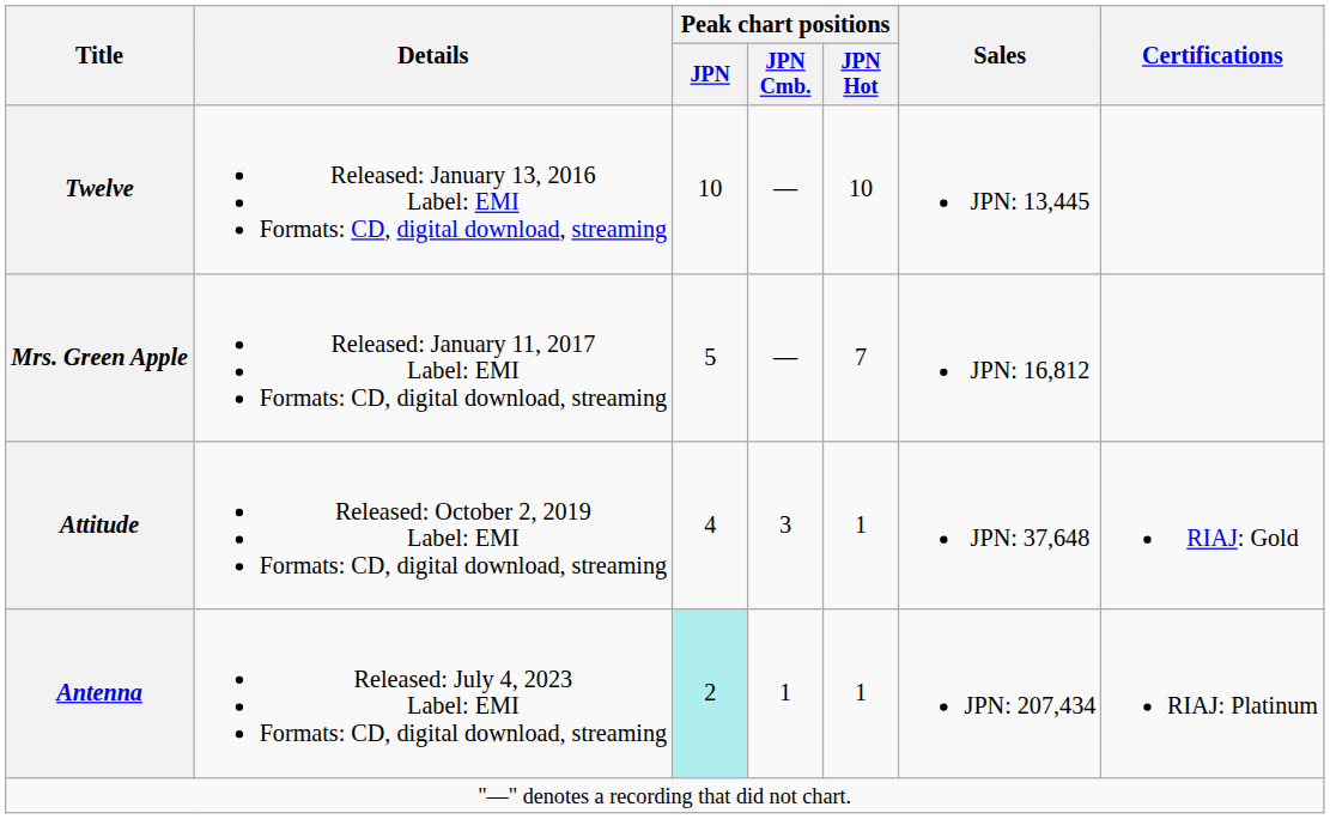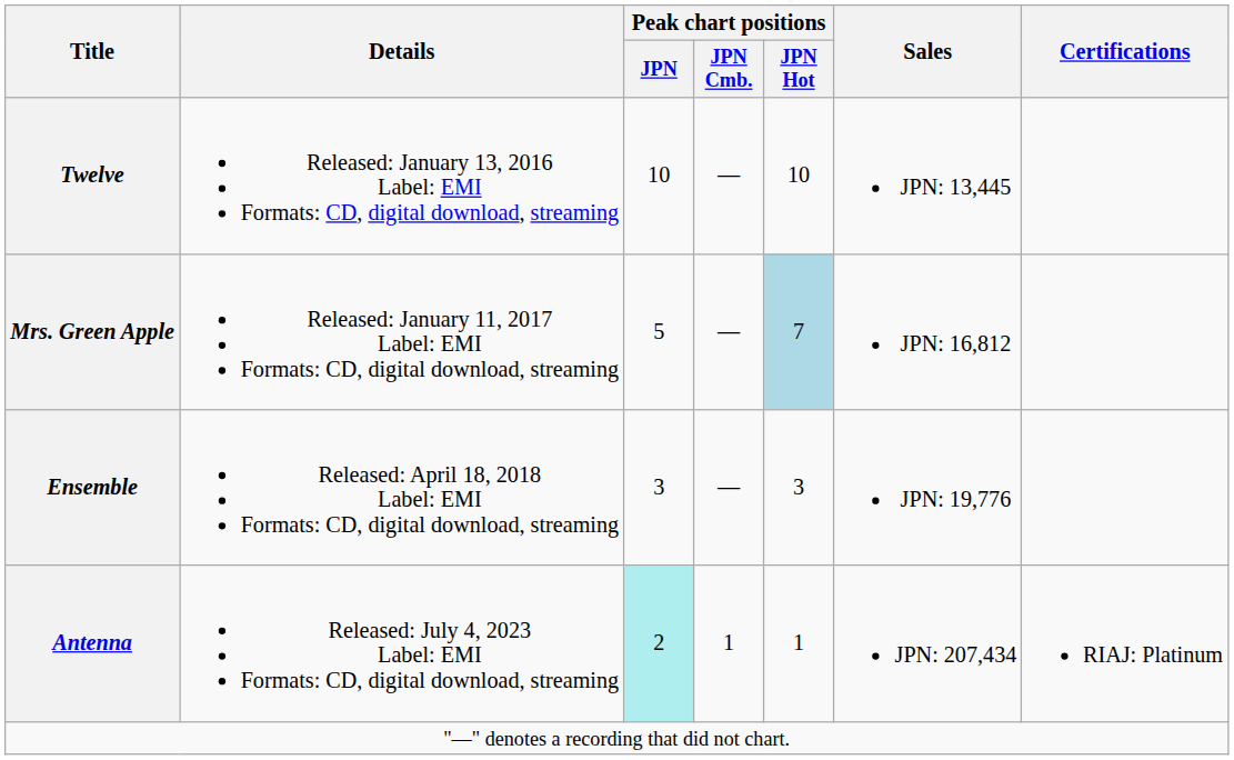 <table class="wikitable plainrowheaders" style="text-align:center">
 <tr>
 <th scope="col" rowspan="2">Title</th>
 <th scope="col" rowspan="2">Details</th>
 <th scope="col" colspan="3">Peak chart positions</th>
 <th scope="col" rowspan="2">Sales</th>
 <th scope="col" rowspan="2"><a href='#'>Certifications</a></th>
 </tr>
 <tr>
 <th scope="col" style="width:3em;font-size:90%"><a href='#'>JPN</a><br></th>
 <th scope="col" style="width:3em;font-size:90%"><a href='#'>JPN<br>Cmb.</a><br></th>
 <th scope="col" style="width:3em;font-size:90%"><a href='#'>JPN<br>Hot</a><br></th>
 </tr>
 <tr>
 <th scope="row"><em>Twelve</em></th>
 <td><br><ul><li>Released: January 13, 2016</li><li>Label: <a href='#'>EMI</a></li><li>Formats: <a href='#'>CD</a>, <a href='#'>digital download</a>, <a href='#'>streaming</a></li></ul></td>
 <td>10</td>
 <td>—</td>
 <td>10</td>
 <td><br><ul><li>JPN: 13,445 </li></ul></td>
 <td></td>
 </tr>
 <tr>
 <th scope="row"><em>Mrs. Green Apple</em></th>
 <td><br><ul><li>Released: January 11, 2017</li><li>Label: EMI</li><li>Formats: CD, digital download, streaming</li></ul></td>
 <td>5</td>
 <td>—</td>
-<td>7</td>
+<td style="background: lightblue;">7</td>
 <td><br><ul><li>JPN: 16,812 </li></ul></td>
 <td></td>
 </tr>
 <tr>
-<th scope="row"><em>Attitude</em></th>
-<td><br><ul><li>Released: October 2, 2019</li><li>Label: EMI</li><li>Formats: CD, digital download, streaming</li></ul></td>
-<td>4</td>
+<th scope="row"><em>Ensemble</em></th>
+<td><br><ul><li>Released: April 18, 2018</li><li>Label: EMI</li><li>Formats: CD, digital download, streaming</li></ul></td>
 <td>3</td>
-<td>1</td>
-<td><br><ul><li>JPN: 37,648 </li></ul></td>
-<td><br><ul><li><a href='#'>RIAJ</a>: Gold </li></ul></td>
+<td>—</td>
+<td>3</td>
+<td><br><ul><li>JPN: 19,776 </li></ul></td>
+<td></td>
 </tr>
 <tr>
 <th scope="row"><em><a href='#'>Antenna</a></em></th>
 <td><br><ul><li>Released: July 4, 2023</li><li>Label: EMI</li><li>Formats: CD, digital download, streaming</li></ul></td>
 <td style="background: paleturquoise;">2</td>
 <td>1</td>
 <td>1</td>
 <td><br><ul><li>JPN: 207,434 </li></ul></td>
 <td><br><ul><li>RIAJ: Platinum </li></ul></td>
 </tr>
 <tr>
 <td colspan="7" style="font-size:90%">"—" denotes a recording that did not chart.</td>
 </tr>
 </table>
